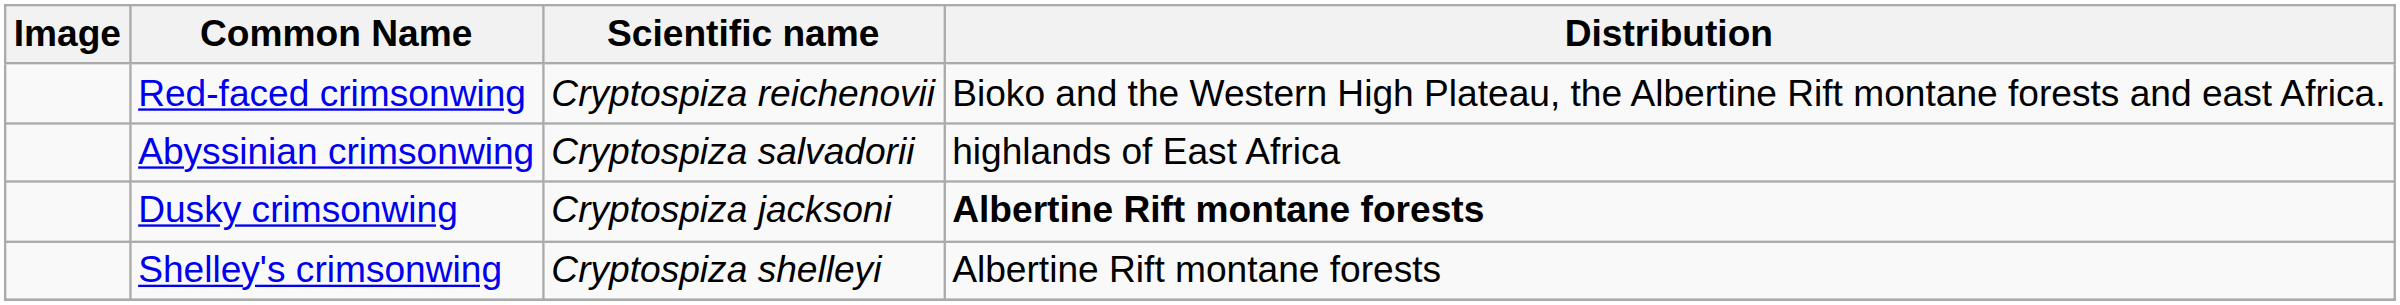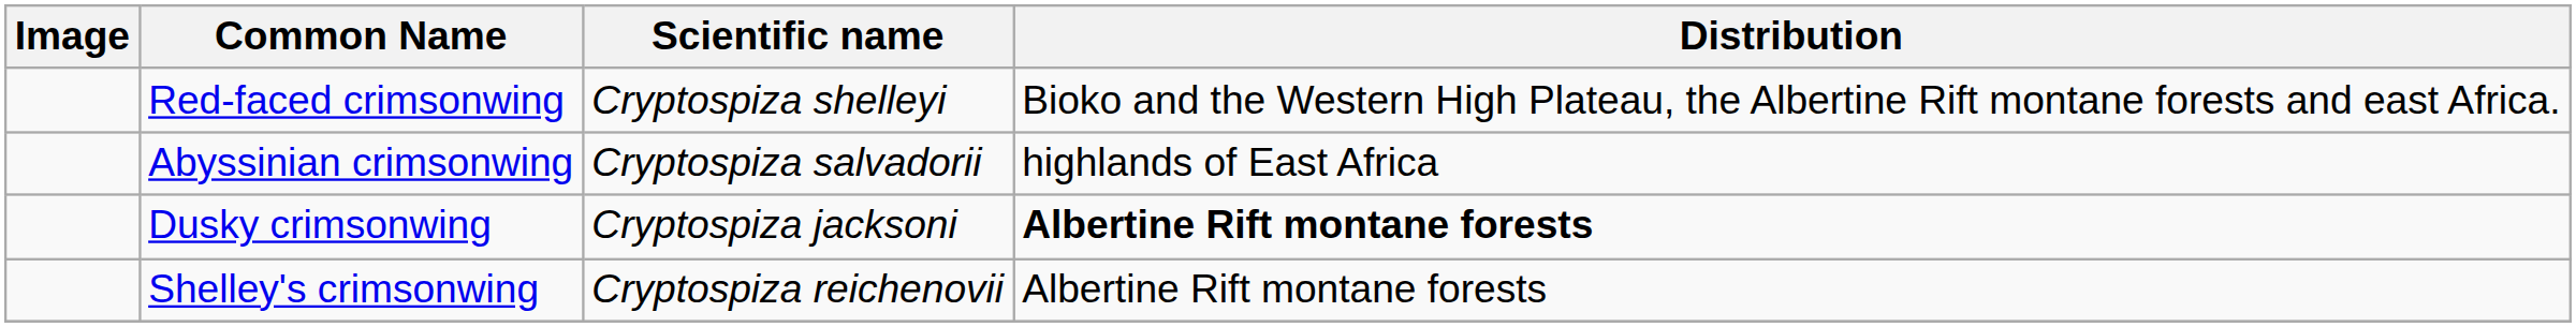 <table class="wikitable">
 <tr>
 <th>Image</th>
 <th>Common Name</th>
 <th>Scientific name</th>
 <th>Distribution</th>
 </tr>
 <tr>
 <td></td>
 <td><a href='#'>Red-faced crimsonwing</a></td>
-<td><em>Cryptospiza reichenovii</em></td>
+<td><em>Cryptospiza shelleyi</em></td>
 <td>Bioko and the Western High Plateau, the Albertine Rift montane forests and east Africa.</td>
 </tr>
 <tr>
 <td></td>
 <td><a href='#'>Abyssinian crimsonwing</a></td>
 <td><em>Cryptospiza salvadorii</em></td>
 <td>highlands of East Africa</td>
 </tr>
 <tr>
 <td></td>
 <td><a href='#'>Dusky crimsonwing</a></td>
 <td><em>Cryptospiza jacksoni</em></td>
 <td><strong>Albertine Rift montane forests</strong></td>
 </tr>
 <tr>
 <td></td>
 <td><a href='#'>Shelley's crimsonwing</a></td>
-<td><em>Cryptospiza shelleyi</em></td>
+<td><em>Cryptospiza reichenovii</em></td>
 <td>Albertine Rift montane forests</td>
 </tr>
 <tr>
 </tr>
 </table>
